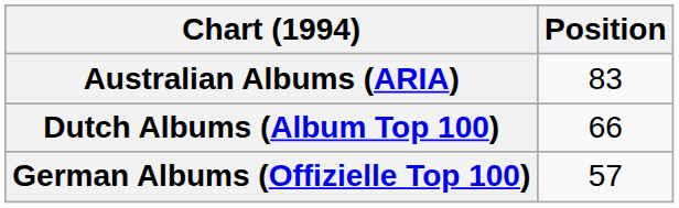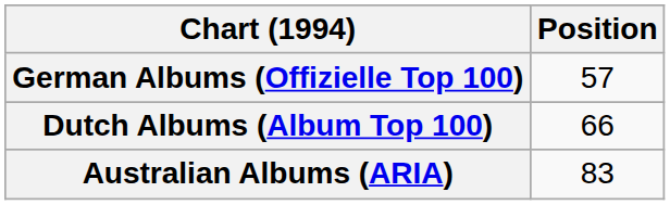 <table class="wikitable plainrowheaders" style="text-align:center;">
 <tr>
 <th>Chart (1994)</th>
 <th>Position</th>
 </tr>
 <tr>
-<th scope="row">Australian Albums (<a href='#'>ARIA</a>)</th>
-<td>83</td>
+<th scope="row">German Albums (<a href='#'>Offizielle Top 100</a>)</th>
+<td>57</td>
 </tr>
 <tr>
 <th scope="row">Dutch Albums (<a href='#'>Album Top 100</a>)</th>
 <td>66</td>
 </tr>
 <tr>
-<th scope="row">German Albums (<a href='#'>Offizielle Top 100</a>)</th>
-<td>57</td>
+<th scope="row">Australian Albums (<a href='#'>ARIA</a>)</th>
+<td>83</td>
 </tr>
 </table>
